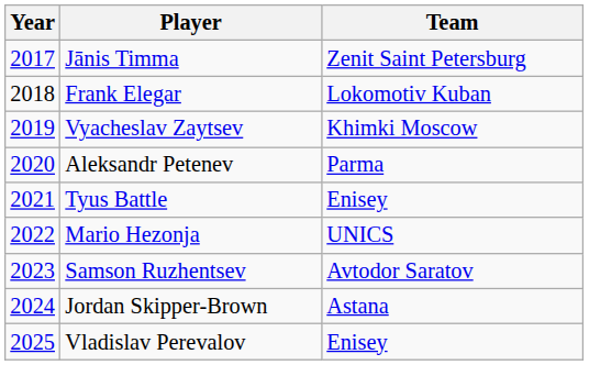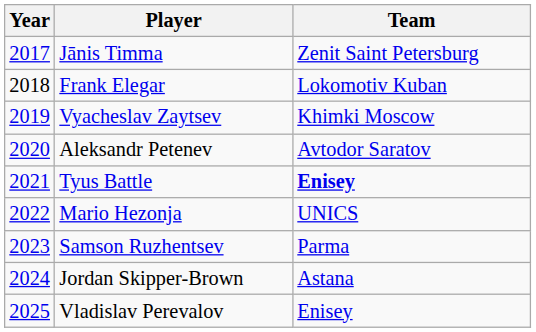 <table class="wikitable">
 <tr>
 <th>Year</th>
 <th width=180>Player</th>
 <th width=180>Team</th>
 </tr>
 <tr>
 <td><a href='#'>2017</a></td>
 <td> <a href='#'>Jānis Timma</a></td>
 <td><a href='#'>Zenit Saint Petersburg</a></td>
 </tr>
 <tr>
 <td>2018</td>
 <td> <a href='#'>Frank Elegar</a></td>
 <td><a href='#'>Lokomotiv Kuban</a></td>
 </tr>
 <tr>
 <td><a href='#'>2019</a></td>
 <td> <a href='#'>Vyacheslav Zaytsev</a></td>
 <td><a href='#'>Khimki Moscow</a></td>
 </tr>
 <tr>
 <td><a href='#'>2020</a></td>
 <td> Aleksandr Petenev</td>
-<td><a href='#'>Parma</a></td>
+<td><a href='#'>Avtodor Saratov</a></td>
 </tr>
 <tr>
 <td><a href='#'>2021</a></td>
 <td> <a href='#'>Tyus Battle</a></td>
-<td><a href='#'>Enisey</a></td>
+<td><strong><a href='#'>Enisey</a></strong></td>
 </tr>
 <tr>
 <td><a href='#'>2022</a></td>
 <td> <a href='#'>Mario Hezonja</a></td>
 <td><a href='#'>UNICS</a></td>
 </tr>
 <tr>
 <td><a href='#'>2023</a></td>
 <td> <a href='#'>Samson Ruzhentsev</a></td>
-<td><a href='#'>Avtodor Saratov</a></td>
+<td><a href='#'>Parma</a></td>
 </tr>
 <tr>
 <td><a href='#'>2024</a></td>
 <td> Jordan Skipper-Brown</td>
 <td><a href='#'>Astana</a></td>
 </tr>
 <tr>
 <td><a href='#'>2025</a></td>
 <td> Vladislav Perevalov</td>
 <td><a href='#'>Enisey</a></td>
 </tr>
 </table>
